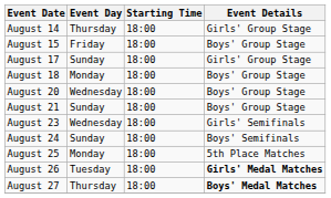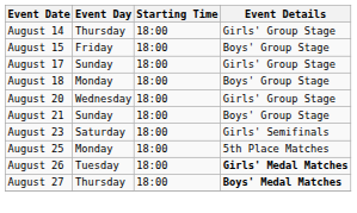 <table class="wikitable">
 <tr>
 <th>Event Date</th>
 <th>Event Day</th>
 <th>Starting Time</th>
 <th>Event Details</th>
 </tr>
 <tr>
 <td>August 14</td>
 <td>Thursday</td>
 <td>18:00</td>
 <td>Girls' Group Stage</td>
 </tr>
 <tr>
 <td>August 15</td>
 <td>Friday</td>
 <td>18:00</td>
 <td>Boys' Group Stage</td>
 </tr>
 <tr>
 <td>August 17</td>
 <td>Sunday</td>
 <td>18:00</td>
 <td>Girls' Group Stage</td>
 </tr>
 <tr>
 <td>August 18</td>
 <td>Monday</td>
 <td>18:00</td>
 <td>Boys' Group Stage</td>
 </tr>
 <tr>
 <td>August 20</td>
 <td>Wednesday</td>
 <td>18:00</td>
-<td>Boys' Group Stage</td>
+<td>Girls' Group Stage</td>
 </tr>
 <tr>
 <td>August 21</td>
 <td>Sunday</td>
 <td>18:00</td>
 <td>Boys' Group Stage</td>
 </tr>
 <tr>
 <td>August 23</td>
-<td>Wednesday</td>
+<td>Saturday</td>
 <td>18:00</td>
 <td>Girls' Semifinals</td>
-</tr>
-<tr>
-<td>August 24</td>
-<td>Sunday</td>
-<td>18:00</td>
-<td>Boys' Semifinals</td>
 </tr>
 <tr>
 <td>August 25</td>
 <td>Monday</td>
 <td>18:00</td>
 <td>5th Place Matches</td>
 </tr>
 <tr>
 <td>August 26</td>
 <td>Tuesday</td>
 <td>18:00</td>
 <td><strong>Girls' Medal Matches</strong></td>
 </tr>
 <tr>
 <td>August 27</td>
 <td>Thursday</td>
 <td>18:00</td>
 <td><strong>Boys' Medal Matches</strong></td>
 </tr>
 <tr>
 </tr>
 </table>
